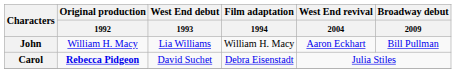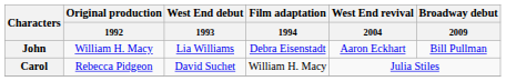 <table class="wikitable" style="width:1000;">
 <tr>
 <th rowspan="2">Characters</th>
 <th>Original production</th>
 <th>West End debut</th>
 <th>Film adaptation</th>
 <th>West End revival</th>
 <th>Broadway debut</th>
 </tr>
 <tr>
 <th><small>1992</small></th>
 <th><small>1993</small></th>
 <th><small>1994</small></th>
 <th><small>2004</small></th>
 <th><small>2009</small></th>
 </tr>
 <tr>
 <th>John</th>
 <td colspan="1" align="center"><a href='#'>William H. Macy</a></td>
 <td colspan="1" align="center"><a href='#'>Lia Williams</a></td>
-<td colspan="1" align="center">William H. Macy</td>
+<td colspan="1" align="center"><a href='#'>Debra Eisenstadt</a></td>
 <td colspan="1" align="center"><a href='#'>Aaron Eckhart</a></td>
 <td colspan="1" align="center"><a href='#'>Bill Pullman</a></td>
 </tr>
 <tr>
 <th>Carol</th>
-<td colspan="1" align="center"><strong><a href='#'>Rebecca Pidgeon</a></strong></td>
+<td colspan="1" align="center"><a href='#'>Rebecca Pidgeon</a></td>
 <td colspan="1" align="center"><a href='#'>David Suchet</a></td>
-<td colspan="1" align="center"><a href='#'>Debra Eisenstadt</a></td>
+<td colspan="1" align="center">William H. Macy</td>
 <td colspan="2" align="center"><a href='#'>Julia Stiles</a></td>
 </tr>
 <tr>
 </tr>
 </table>
